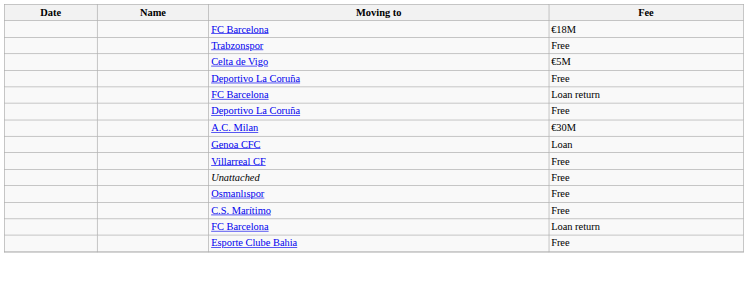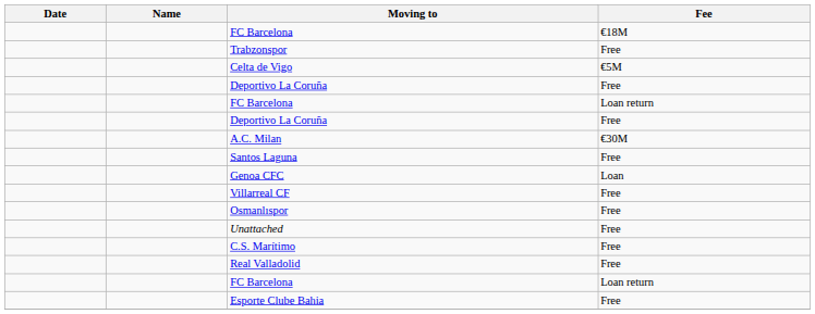 <table class="wikitable sortable" width=90%>
 <tr>
 <th>Date</th>
 <th>Name</th>
 <th>Moving to</th>
 <th>Fee</th>
 </tr>
 <tr>
 <td></td>
 <td> </td>
 <td> <a href='#'>FC Barcelona</a></td>
 <td>€18M</td>
 </tr>
 <tr>
 <td></td>
 <td> </td>
 <td> <a href='#'>Trabzonspor</a></td>
 <td>Free</td>
 </tr>
 <tr>
 <td></td>
 <td> </td>
 <td> <a href='#'>Celta de Vigo</a></td>
 <td>€5M</td>
 </tr>
 <tr>
 <td></td>
 <td> </td>
 <td> <a href='#'>Deportivo La Coruña</a></td>
 <td>Free</td>
 </tr>
 <tr>
 <td></td>
 <td> </td>
 <td> <a href='#'>FC Barcelona</a></td>
 <td>Loan return</td>
 </tr>
 <tr>
 <td></td>
 <td> </td>
 <td> <a href='#'>Deportivo La Coruña</a></td>
 <td>Free</td>
 </tr>
 <tr>
 <td></td>
 <td> </td>
 <td> <a href='#'>A.C. Milan</a></td>
 <td>€30M</td>
 </tr>
 <tr>
 <td></td>
 <td> </td>
+<td> <a href='#'>Santos Laguna</a></td>
+<td>Free</td>
+</tr>
+<tr>
+<td></td>
+<td> </td>
 <td> <a href='#'>Genoa CFC</a></td>
 <td>Loan</td>
 </tr>
 <tr>
 <td></td>
 <td> </td>
 <td> <a href='#'>Villarreal CF</a></td>
 <td>Free</td>
 </tr>
 <tr>
 <td></td>
 <td> </td>
+<td> <a href='#'>Osmanlıspor</a></td>
+<td>Free</td>
+</tr>
+<tr>
+<td></td>
+<td> </td>
 <td> <em>Unattached</em></td>
 <td>Free</td>
 </tr>
 <tr>
 <td></td>
 <td> </td>
-<td> <a href='#'>Osmanlıspor</a></td>
+<td> <a href='#'>C.S. Marítimo</a></td>
 <td>Free</td>
 </tr>
 <tr>
 <td></td>
 <td> </td>
-<td> <a href='#'>C.S. Marítimo</a></td>
+<td> <a href='#'>Real Valladolid</a></td>
 <td>Free</td>
 </tr>
 <tr>
 <td></td>
 <td> </td>
 <td> <a href='#'>FC Barcelona</a></td>
 <td>Loan return</td>
 </tr>
 <tr>
 <td></td>
 <td> </td>
 <td> <a href='#'>Esporte Clube Bahia</a></td>
 <td>Free</td>
 </tr>
 <tr>
 </tr>
 </table>
